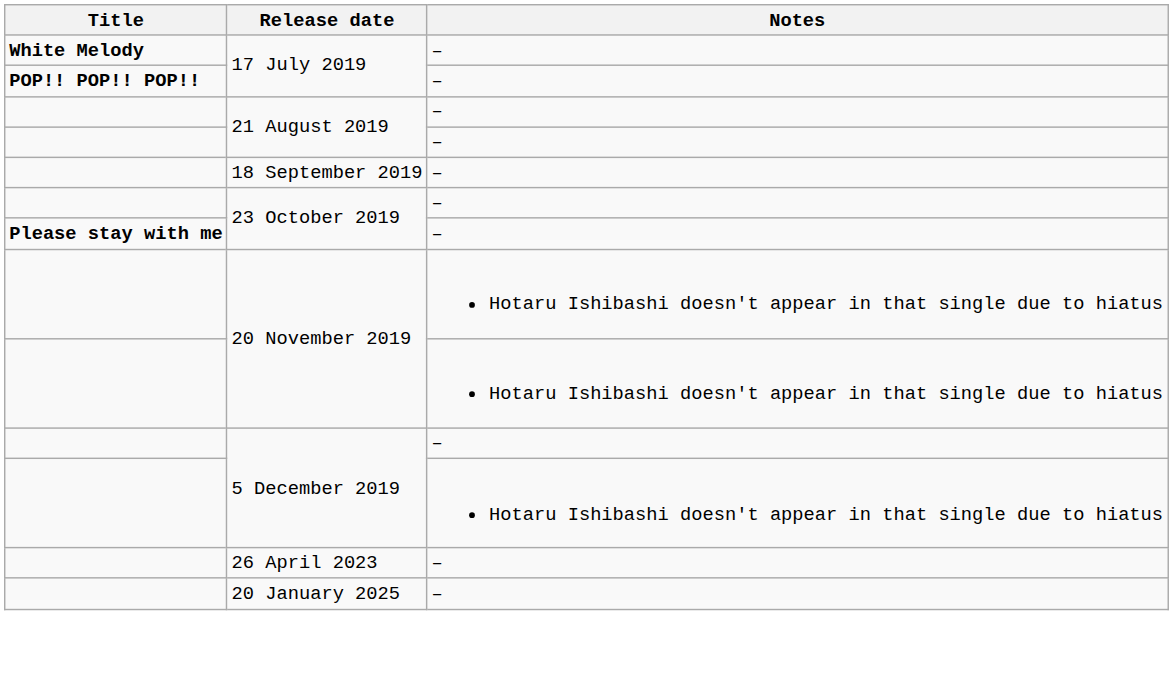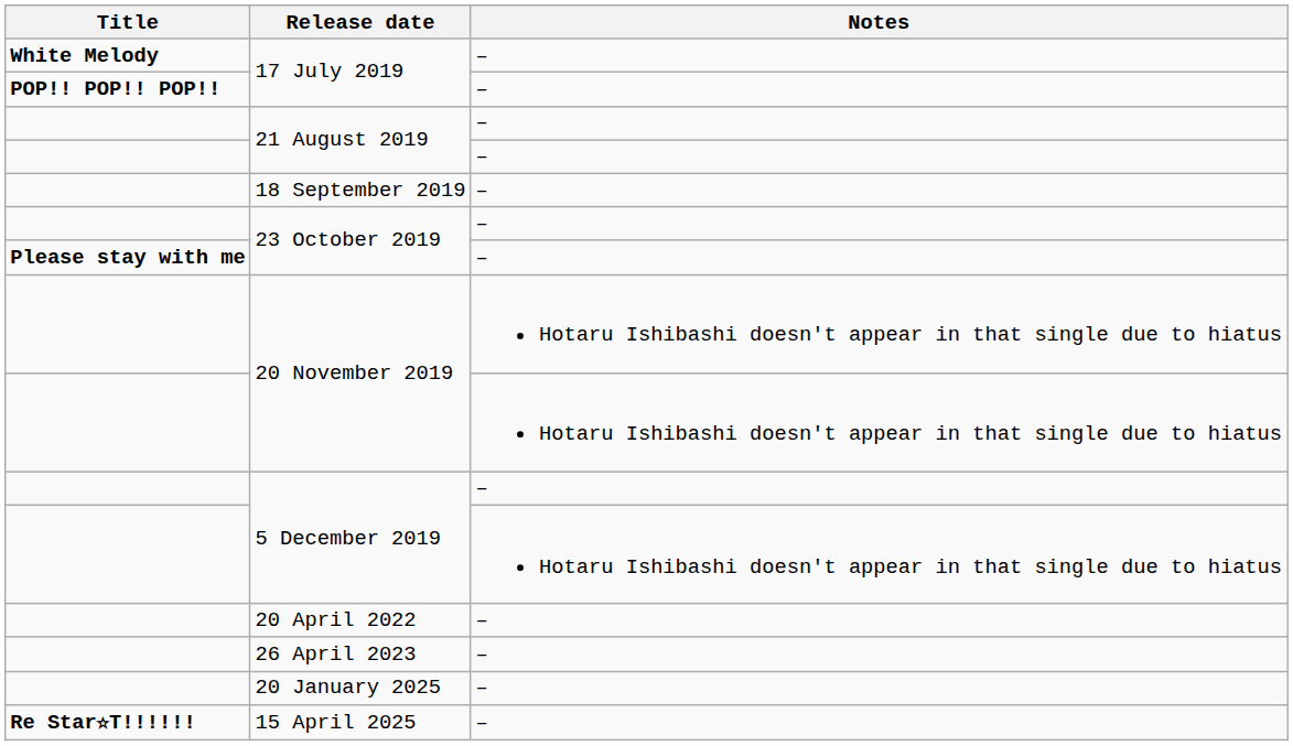 <table class="wikitable">
 <tr>
 <th>Title</th>
 <th>Release date</th>
 <th>Notes</th>
 </tr>
 <tr>
 <td><strong>White Melody</strong></td>
 <td rowspan="2">17 July 2019</td>
 <td>–</td>
 </tr>
 <tr>
 <td><strong>POP!! POP!! POP!!</strong></td>
 <td>–</td>
 </tr>
 <tr>
 <td><strong></strong></td>
 <td rowspan="2">21 August 2019</td>
 <td>–</td>
 </tr>
 <tr>
 <td><strong></strong></td>
 <td>–</td>
 </tr>
 <tr>
 <td><strong></strong></td>
 <td rowspan="1">18 September 2019</td>
 <td>–</td>
 </tr>
 <tr>
 <td><strong></strong></td>
 <td rowspan="2">23 October 2019</td>
 <td>–</td>
 </tr>
 <tr>
 <td><strong>Please stay with me</strong></td>
 <td>–</td>
 </tr>
 <tr>
 <td><strong></strong></td>
 <td rowspan="2">20 November 2019</td>
 <td><br><ul><li>Hotaru Ishibashi doesn't appear in that single due to hiatus</li></ul></td>
 </tr>
 <tr>
 <td><strong></strong></td>
 <td><br><ul><li>Hotaru Ishibashi doesn't appear in that single due to hiatus</li></ul></td>
 </tr>
 <tr>
 <td><strong></strong></td>
 <td rowspan="2">5 December 2019</td>
 <td>–</td>
 </tr>
 <tr>
 <td><strong></strong></td>
 <td><br><ul><li>Hotaru Ishibashi doesn't appear in that single due to hiatus</li></ul></td>
 </tr>
 <tr>
 <td><strong></strong></td>
+<td>20 April 2022</td>
+<td>–</td>
+</tr>
+<tr>
+<td><strong></strong></td>
 <td>26 April 2023</td>
 <td>–</td>
 </tr>
 <tr>
 <td><strong></strong></td>
 <td>20 January 2025</td>
 <td>–</td>
 </tr>
+<tr>
+<td><strong>Re Star☆T!!!!!!</strong></td>
+<td>15 April 2025</td>
+<td>–</td>
+</tr>
 </table>
